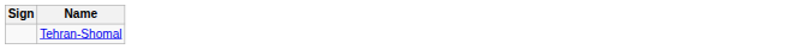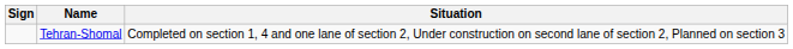 <table class="wikitable">
 <tr>
 <th>Sign</th>
 <th>Name</th>
+<th>Situation</th>
 </tr>
 <tr>
 <td></td>
 <td><a href='#'>Tehran-Shomal</a></td>
+<td>Completed on section 1, 4 and one lane of section 2, Under construction on second lane of section 2, Planned on section 3</td>
 </tr>
 </table>
